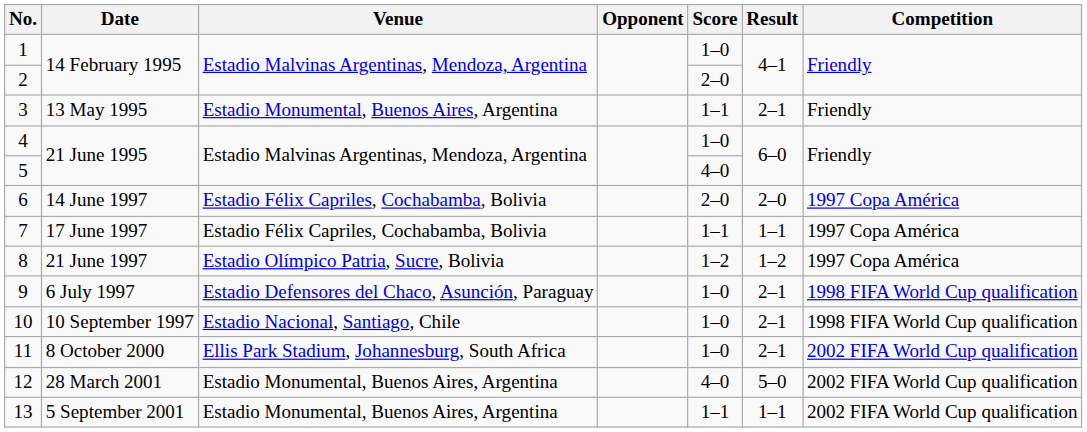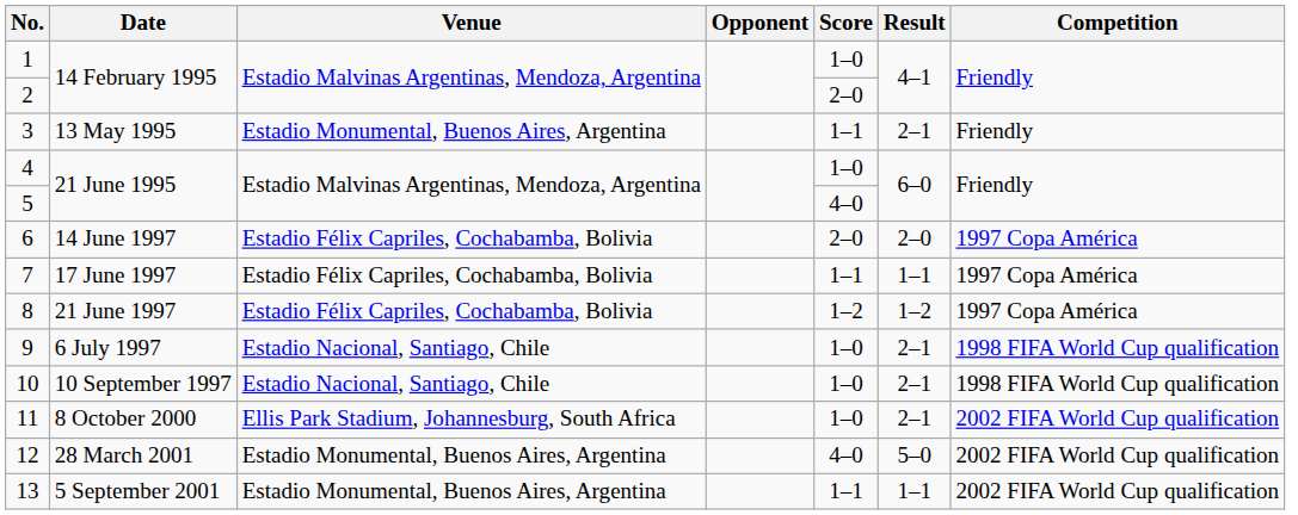 <table class="wikitable sortable">
 <tr>
 <th scope="col">No.</th>
 <th scope="col">Date</th>
 <th scope="col">Venue</th>
 <th scope="col">Opponent</th>
 <th scope="col">Score</th>
 <th scope="col">Result</th>
 <th scope="col">Competition</th>
 </tr>
 <tr>
 <td align="center">1</td>
 <td rowspan="2">14 February 1995</td>
 <td rowspan="2"><a href='#'>Estadio Malvinas Argentinas</a>, <a href='#'>Mendoza, Argentina</a></td>
 <td rowspan="2"></td>
 <td align="center">1–0</td>
 <td rowspan="2" align="center">4–1</td>
 <td rowspan="2"><a href='#'>Friendly</a></td>
 </tr>
 <tr>
 <td align="center">2</td>
 <td align="center">2–0</td>
 </tr>
 <tr>
 <td align="center">3</td>
 <td>13 May 1995</td>
 <td><a href='#'>Estadio Monumental</a>, <a href='#'>Buenos Aires</a>, Argentina</td>
 <td></td>
 <td align="center">1–1</td>
 <td align="center">2–1</td>
 <td>Friendly</td>
 </tr>
 <tr>
 <td align="center">4</td>
 <td rowspan="2">21 June 1995</td>
 <td rowspan="2">Estadio Malvinas Argentinas, Mendoza, Argentina</td>
 <td rowspan="2"></td>
 <td align="center">1–0</td>
 <td rowspan="2" align="center">6–0</td>
 <td rowspan="2">Friendly</td>
 </tr>
 <tr>
 <td align="center">5</td>
 <td align="center">4–0</td>
 </tr>
 <tr>
 <td align="center">6</td>
 <td>14 June 1997</td>
 <td><a href='#'>Estadio Félix Capriles</a>, <a href='#'>Cochabamba</a>, Bolivia</td>
 <td></td>
 <td align="center">2–0</td>
 <td align="center">2–0</td>
 <td><a href='#'>1997 Copa América</a></td>
 </tr>
 <tr>
 <td align="center">7</td>
 <td>17 June 1997</td>
 <td>Estadio Félix Capriles, Cochabamba, Bolivia</td>
 <td></td>
 <td align="center">1–1</td>
 <td align="center">1–1</td>
 <td>1997 Copa América</td>
 </tr>
 <tr>
 <td align="center">8</td>
 <td>21 June 1997</td>
-<td><a href='#'>Estadio Olímpico Patria</a>, <a href='#'>Sucre</a>, Bolivia</td>
+<td><a href='#'>Estadio Félix Capriles</a>, <a href='#'>Cochabamba</a>, Bolivia</td>
 <td></td>
 <td align="center">1–2</td>
 <td align="center">1–2</td>
 <td>1997 Copa América</td>
 </tr>
 <tr>
 <td align="center">9</td>
 <td>6 July 1997</td>
-<td><a href='#'>Estadio Defensores del Chaco</a>, <a href='#'>Asunción</a>, Paraguay</td>
+<td><a href='#'>Estadio Nacional</a>, <a href='#'>Santiago</a>, Chile</td>
 <td></td>
 <td align="center">1–0</td>
 <td align="center">2–1</td>
 <td><a href='#'>1998 FIFA World Cup qualification</a></td>
 </tr>
 <tr>
 <td align="center">10</td>
 <td>10 September 1997</td>
 <td><a href='#'>Estadio Nacional</a>, <a href='#'>Santiago</a>, Chile</td>
 <td></td>
 <td align="center">1–0</td>
 <td align="center">2–1</td>
 <td>1998 FIFA World Cup qualification</td>
 </tr>
 <tr>
 <td align="center">11</td>
 <td>8 October 2000</td>
 <td><a href='#'>Ellis Park Stadium</a>, <a href='#'>Johannesburg</a>, South Africa</td>
 <td></td>
 <td align="center">1–0</td>
 <td align="center">2–1</td>
 <td><a href='#'>2002 FIFA World Cup qualification</a></td>
 </tr>
 <tr>
 <td align="center">12</td>
 <td>28 March 2001</td>
 <td>Estadio Monumental, Buenos Aires, Argentina</td>
 <td></td>
 <td align="center">4–0</td>
 <td align="center">5–0</td>
 <td>2002 FIFA World Cup qualification</td>
 </tr>
 <tr>
 <td align="center">13</td>
 <td>5 September 2001</td>
 <td>Estadio Monumental, Buenos Aires, Argentina</td>
 <td></td>
 <td align="center">1–1</td>
 <td align="center">1–1</td>
 <td>2002 FIFA World Cup qualification</td>
 </tr>
 </table>
